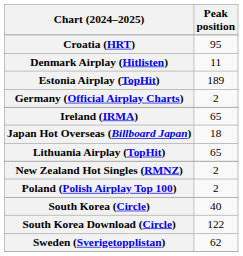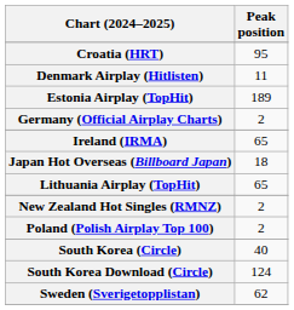 <table class="wikitable sortable plainrowheaders" style="text-align:center">
 <tr>
 <th scope="col">Chart (2024–2025)</th>
 <th scope="col">Peak<br>position</th>
 </tr>
 <tr>
 </tr>
 <tr>
 </tr>
 <tr>
 </tr>
 <tr>
 </tr>
 <tr>
 </tr>
 <tr>
 <th scope="row">Croatia (<a href='#'>HRT</a>)</th>
 <td>95</td>
 </tr>
 <tr>
 <th scope="row">Denmark Airplay (<a href='#'>Hitlisten</a>)</th>
 <td>11</td>
 </tr>
 <tr>
 <th scope="row">Estonia Airplay (<a href='#'>TopHit</a>)</th>
 <td>189</td>
 </tr>
 <tr>
 <th scope="row">Germany (<a href='#'>Official Airplay Charts</a>)</th>
 <td>2</td>
 </tr>
 <tr>
 </tr>
 <tr>
 </tr>
 <tr>
 <th scope="row">Ireland (<a href='#'>IRMA</a>)</th>
 <td>65</td>
 </tr>
 <tr>
 <th scope="row">Japan Hot Overseas (<em><a href='#'>Billboard Japan</a></em>)</th>
 <td>18</td>
 </tr>
 <tr>
 <th scope="row">Lithuania Airplay (<a href='#'>TopHit</a>)</th>
 <td>65</td>
 </tr>
 <tr>
 </tr>
 <tr>
 </tr>
 <tr>
 <th scope="row">New Zealand Hot Singles (<a href='#'>RMNZ</a>)</th>
 <td>2</td>
 </tr>
 <tr>
 <th scope="row">Poland (<a href='#'>Polish Airplay Top 100</a>)</th>
 <td>2</td>
 </tr>
 <tr>
 </tr>
 <tr>
 </tr>
 <tr>
 </tr>
 <tr>
 <th scope="row">South Korea  (<a href='#'>Circle</a>)</th>
 <td>40</td>
 </tr>
 <tr>
 <th scope="row">South Korea Download (<a href='#'>Circle</a>)</th>
-<td>122</td>
+<td>124</td>
 </tr>
 <tr>
 <th scope="row">Sweden (<a href='#'>Sverigetopplistan</a>)</th>
 <td>62</td>
 </tr>
 <tr>
 </tr>
 <tr>
 </tr>
 <tr>
 </tr>
 <tr>
 </tr>
 <tr>
 </tr>
 </table>
